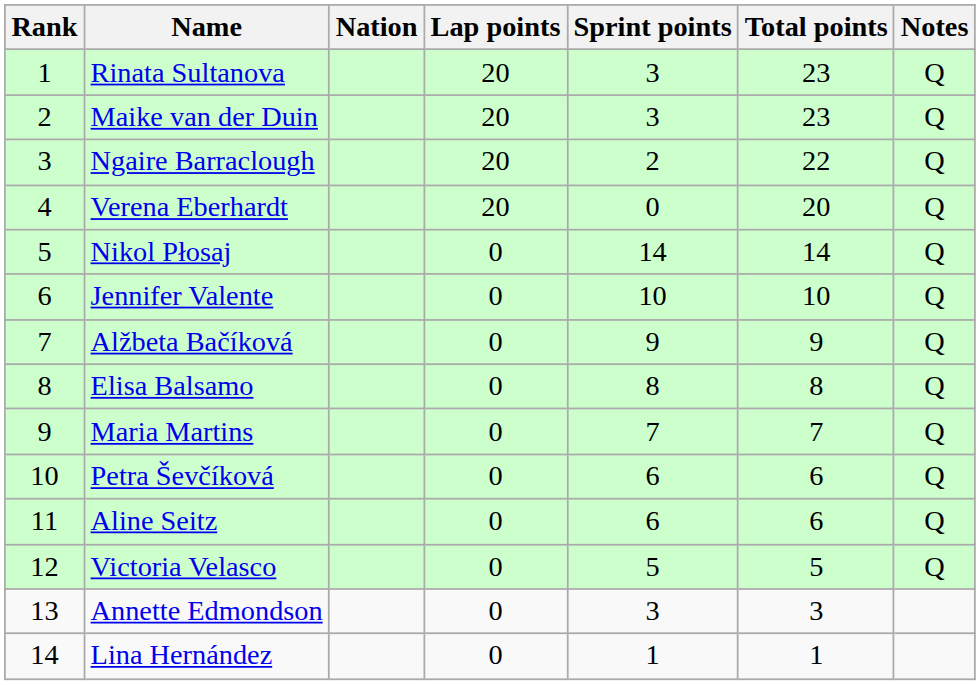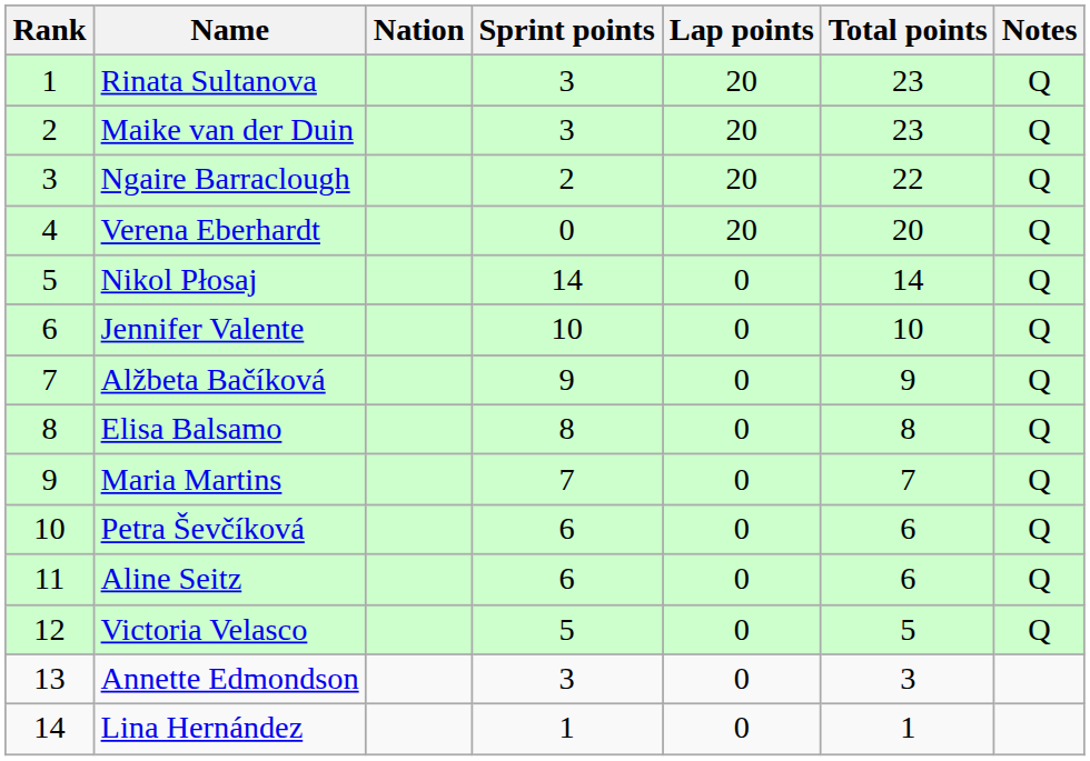 <table class="wikitable sortable" style="text-align:center">
 <tr>
 <th>Rank</th>
 <th>Name</th>
 <th>Nation</th>
+<th>Sprint points</th>
 <th>Lap points</th>
-<th>Sprint points</th>
 <th>Total points</th>
 <th>Notes</th>
 </tr>
 <tr bgcolor=ccffcc>
 <td>1</td>
 <td align=left><a href='#'>Rinata Sultanova</a></td>
 <td align=left></td>
+<td>3</td>
 <td>20</td>
-<td>3</td>
 <td>23</td>
 <td>Q</td>
 </tr>
 <tr bgcolor=ccffcc>
 <td>2</td>
 <td align=left><a href='#'>Maike van der Duin</a></td>
 <td align=left></td>
+<td>3</td>
 <td>20</td>
-<td>3</td>
 <td>23</td>
 <td>Q</td>
 </tr>
 <tr bgcolor=ccffcc>
 <td>3</td>
 <td align=left><a href='#'>Ngaire Barraclough</a></td>
 <td align=left></td>
+<td>2</td>
 <td>20</td>
-<td>2</td>
 <td>22</td>
 <td>Q</td>
 </tr>
 <tr bgcolor=ccffcc>
 <td>4</td>
 <td align=left><a href='#'>Verena Eberhardt</a></td>
 <td align=left></td>
+<td>0</td>
 <td>20</td>
-<td>0</td>
 <td>20</td>
 <td>Q</td>
 </tr>
 <tr bgcolor=ccffcc>
 <td>5</td>
 <td align=left><a href='#'>Nikol Płosaj</a></td>
 <td align=left></td>
+<td>14</td>
 <td>0</td>
-<td>14</td>
 <td>14</td>
 <td>Q</td>
 </tr>
 <tr bgcolor=ccffcc>
 <td>6</td>
 <td align=left><a href='#'>Jennifer Valente</a></td>
 <td align=left></td>
+<td>10</td>
 <td>0</td>
-<td>10</td>
 <td>10</td>
 <td>Q</td>
 </tr>
 <tr bgcolor=ccffcc>
 <td>7</td>
 <td align=left><a href='#'>Alžbeta Bačíková</a></td>
 <td align=left></td>
+<td>9</td>
 <td>0</td>
-<td>9</td>
 <td>9</td>
 <td>Q</td>
 </tr>
 <tr bgcolor=ccffcc>
 <td>8</td>
 <td align=left><a href='#'>Elisa Balsamo</a></td>
 <td align=left></td>
+<td>8</td>
 <td>0</td>
-<td>8</td>
 <td>8</td>
 <td>Q</td>
 </tr>
 <tr bgcolor=ccffcc>
 <td>9</td>
 <td align=left><a href='#'>Maria Martins</a></td>
 <td align=left></td>
+<td>7</td>
 <td>0</td>
-<td>7</td>
 <td>7</td>
 <td>Q</td>
 </tr>
 <tr bgcolor=ccffcc>
 <td>10</td>
 <td align=left><a href='#'>Petra Ševčíková</a></td>
 <td align=left></td>
+<td>6</td>
 <td>0</td>
-<td>6</td>
 <td>6</td>
 <td>Q</td>
 </tr>
 <tr bgcolor=ccffcc>
 <td>11</td>
 <td align=left><a href='#'>Aline Seitz</a></td>
 <td align=left></td>
+<td>6</td>
 <td>0</td>
-<td>6</td>
 <td>6</td>
 <td>Q</td>
 </tr>
 <tr bgcolor=ccffcc>
 <td>12</td>
 <td align=left><a href='#'>Victoria Velasco</a></td>
 <td align=left></td>
+<td>5</td>
 <td>0</td>
-<td>5</td>
 <td>5</td>
 <td>Q</td>
 </tr>
 <tr>
 <td>13</td>
 <td align=left><a href='#'>Annette Edmondson</a></td>
 <td align=left></td>
+<td>3</td>
 <td>0</td>
-<td>3</td>
 <td>3</td>
 <td></td>
 </tr>
 <tr>
 <td>14</td>
 <td align=left><a href='#'>Lina Hernández</a></td>
 <td align=left></td>
+<td>1</td>
 <td>0</td>
-<td>1</td>
 <td>1</td>
 <td></td>
 </tr>
 </table>
